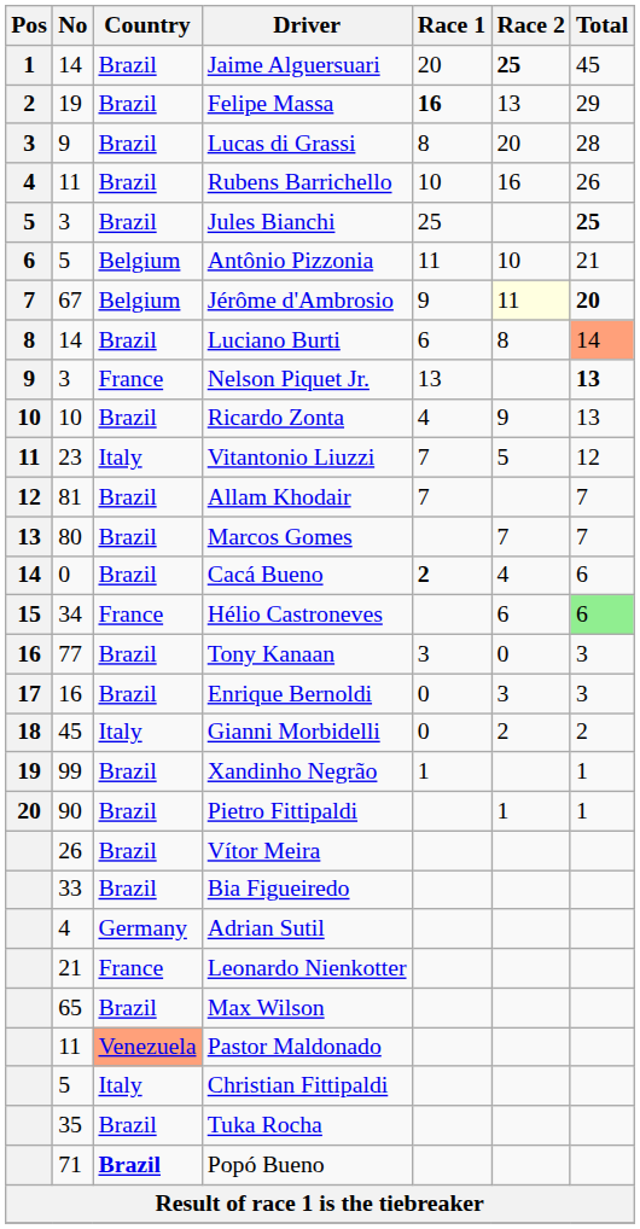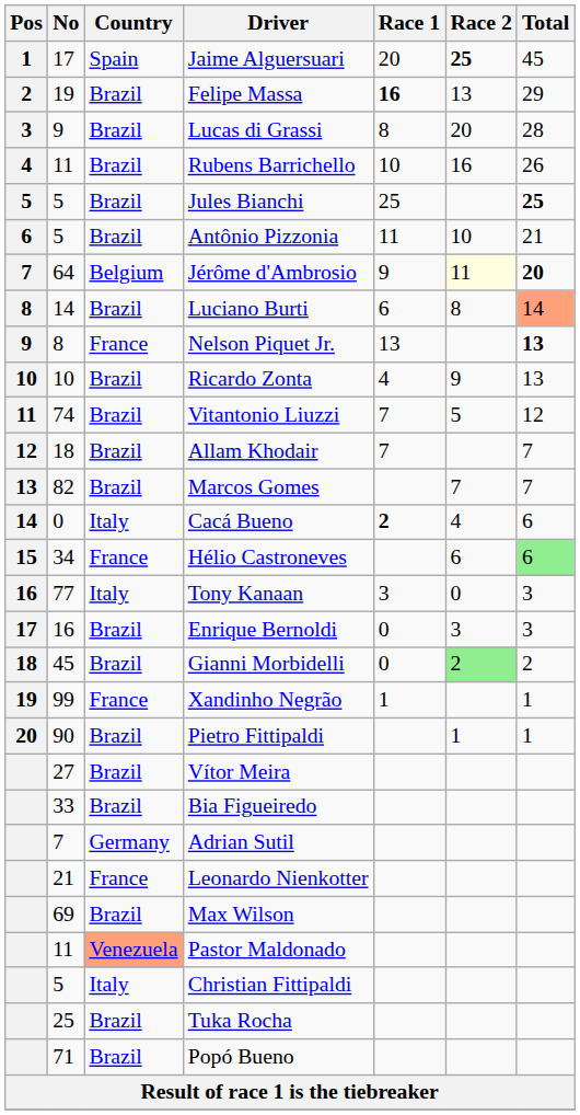 <table class="wikitable" style="font-size: 90%">
 <tr>
 <th>Pos</th>
 <th>No</th>
 <th>Country</th>
 <th>Driver</th>
 <th>Race 1</th>
 <th>Race 2</th>
 <th>Total</th>
 </tr>
 <tr>
 <th>1</th>
-<td>14</td>
-<td> <a href='#'>Brazil</a></td>
+<td>17</td>
+<td> <a href='#'>Spain</a></td>
 <td><a href='#'>Jaime Alguersuari</a></td>
 <td>20</td>
 <td><strong>25</strong></td>
 <td>45</td>
 </tr>
 <tr>
 <th>2</th>
 <td>19</td>
 <td> <a href='#'>Brazil</a></td>
 <td><a href='#'>Felipe Massa</a></td>
 <td><strong>16</strong></td>
 <td>13</td>
 <td>29</td>
 </tr>
 <tr>
 <th>3</th>
 <td>9</td>
 <td> <a href='#'>Brazil</a></td>
 <td><a href='#'>Lucas di Grassi</a></td>
 <td>8</td>
 <td>20</td>
 <td>28</td>
 </tr>
 <tr>
 <th>4</th>
 <td>11</td>
 <td> <a href='#'>Brazil</a></td>
 <td><a href='#'>Rubens Barrichello</a></td>
 <td>10</td>
 <td>16</td>
 <td>26</td>
 </tr>
 <tr>
 <th>5</th>
-<td>3</td>
+<td>5</td>
 <td> <a href='#'>Brazil</a></td>
 <td><a href='#'>Jules Bianchi</a></td>
 <td>25</td>
 <td></td>
 <td><strong>25</strong></td>
 </tr>
 <tr>
 <th>6</th>
 <td>5</td>
-<td> <a href='#'>Belgium</a></td>
+<td> <a href='#'>Brazil</a></td>
 <td><a href='#'>Antônio Pizzonia</a></td>
 <td>11</td>
 <td>10</td>
 <td>21</td>
 </tr>
 <tr>
 <th>7</th>
-<td>67</td>
+<td>64</td>
 <td> <a href='#'>Belgium</a></td>
 <td><a href='#'>Jérôme d'Ambrosio</a></td>
 <td>9</td>
 <td style="background: lightyellow;">11</td>
 <td><strong>20</strong></td>
 </tr>
 <tr>
 <th>8</th>
 <td>14</td>
 <td> <a href='#'>Brazil</a></td>
 <td><a href='#'>Luciano Burti</a></td>
 <td>6</td>
 <td>8</td>
 <td style="background: lightsalmon;">14</td>
 </tr>
 <tr>
 <th>9</th>
-<td>3</td>
+<td>8</td>
 <td> <a href='#'>France</a></td>
 <td><a href='#'>Nelson Piquet Jr.</a></td>
 <td>13</td>
 <td></td>
 <td><strong>13</strong></td>
 </tr>
 <tr>
 <th>10</th>
 <td>10</td>
 <td> <a href='#'>Brazil</a></td>
 <td><a href='#'>Ricardo Zonta</a></td>
 <td>4</td>
 <td>9</td>
 <td>13</td>
 </tr>
 <tr>
 <th>11</th>
-<td>23</td>
-<td> <a href='#'>Italy</a></td>
+<td>74</td>
+<td> <a href='#'>Brazil</a></td>
 <td><a href='#'>Vitantonio Liuzzi</a></td>
 <td>7</td>
 <td>5</td>
 <td>12</td>
 </tr>
 <tr>
 <th>12</th>
-<td>81</td>
+<td>18</td>
 <td> <a href='#'>Brazil</a></td>
 <td><a href='#'>Allam Khodair</a></td>
 <td>7</td>
 <td></td>
 <td>7</td>
 </tr>
 <tr>
 <th>13</th>
-<td>80</td>
+<td>82</td>
 <td> <a href='#'>Brazil</a></td>
 <td><a href='#'>Marcos Gomes</a></td>
 <td></td>
 <td>7</td>
 <td>7</td>
 </tr>
 <tr>
 <th>14</th>
 <td>0</td>
-<td> <a href='#'>Brazil</a></td>
+<td> <a href='#'>Italy</a></td>
 <td><a href='#'>Cacá Bueno</a></td>
 <td><strong>2</strong></td>
 <td>4</td>
 <td>6</td>
 </tr>
 <tr>
 <th>15</th>
 <td>34</td>
 <td> <a href='#'>France</a></td>
 <td><a href='#'>Hélio Castroneves</a></td>
 <td></td>
 <td>6</td>
 <td style="background: lightgreen;">6</td>
 </tr>
 <tr>
 <th>16</th>
 <td>77</td>
-<td> <a href='#'>Brazil</a></td>
+<td> <a href='#'>Italy</a></td>
 <td><a href='#'>Tony Kanaan</a></td>
 <td>3</td>
 <td>0</td>
 <td>3</td>
 </tr>
 <tr>
 <th>17</th>
 <td>16</td>
 <td> <a href='#'>Brazil</a></td>
 <td><a href='#'>Enrique Bernoldi</a></td>
 <td>0</td>
 <td>3</td>
 <td>3</td>
 </tr>
 <tr>
 <th>18</th>
 <td>45</td>
-<td> <a href='#'>Italy</a></td>
+<td> <a href='#'>Brazil</a></td>
 <td><a href='#'>Gianni Morbidelli</a></td>
 <td>0</td>
-<td>2</td>
+<td style="background: lightgreen;">2</td>
 <td>2</td>
 </tr>
 <tr>
 <th>19</th>
 <td>99</td>
-<td> <a href='#'>Brazil</a></td>
+<td> <a href='#'>France</a></td>
 <td><a href='#'>Xandinho Negrão</a></td>
 <td>1</td>
 <td></td>
 <td>1</td>
 </tr>
 <tr>
 <th>20</th>
 <td>90</td>
 <td> <a href='#'>Brazil</a></td>
 <td><a href='#'>Pietro Fittipaldi</a></td>
 <td></td>
 <td>1</td>
 <td>1</td>
 </tr>
 <tr>
 <th></th>
-<td>26</td>
+<td>27</td>
 <td> <a href='#'>Brazil</a></td>
 <td><a href='#'>Vítor Meira</a></td>
 <td></td>
 <td></td>
 <td></td>
 </tr>
 <tr>
 <th></th>
 <td>33</td>
 <td> <a href='#'>Brazil</a></td>
 <td><a href='#'>Bia Figueiredo</a></td>
 <td></td>
 <td></td>
 <td></td>
 </tr>
 <tr>
 <th></th>
-<td>4</td>
+<td>7</td>
 <td> <a href='#'>Germany</a></td>
 <td><a href='#'>Adrian Sutil</a></td>
 <td></td>
 <td></td>
 <td></td>
 </tr>
 <tr>
 <th></th>
 <td>21</td>
 <td> <a href='#'>France</a></td>
 <td><a href='#'>Leonardo Nienkotter</a></td>
 <td></td>
 <td></td>
 <td></td>
 </tr>
 <tr>
 <th></th>
-<td>65</td>
+<td>69</td>
 <td> <a href='#'>Brazil</a></td>
 <td><a href='#'>Max Wilson</a></td>
 <td></td>
 <td></td>
 <td></td>
 </tr>
 <tr>
 <th></th>
 <td>11</td>
 <td style="background: lightsalmon;"> <a href='#'>Venezuela</a></td>
 <td><a href='#'>Pastor Maldonado</a></td>
 <td></td>
 <td></td>
 <td></td>
 </tr>
 <tr>
 <th></th>
 <td>5</td>
 <td> <a href='#'>Italy</a></td>
 <td><a href='#'>Christian Fittipaldi</a></td>
 <td></td>
 <td></td>
 <td></td>
 </tr>
 <tr>
 <th></th>
-<td>35</td>
+<td>25</td>
 <td> <a href='#'>Brazil</a></td>
 <td><a href='#'>Tuka Rocha</a></td>
 <td></td>
 <td></td>
 <td></td>
 </tr>
 <tr>
 <th></th>
 <td>71</td>
-<td><strong> <a href='#'>Brazil</a></strong></td>
+<td> <a href='#'>Brazil</a></td>
 <td>Popó Bueno</td>
 <td></td>
 <td></td>
 <td></td>
 </tr>
 <tr>
 <th colspan=7 align=center>Result of race 1 is the tiebreaker</th>
 </tr>
 <tr>
 </tr>
 </table>
